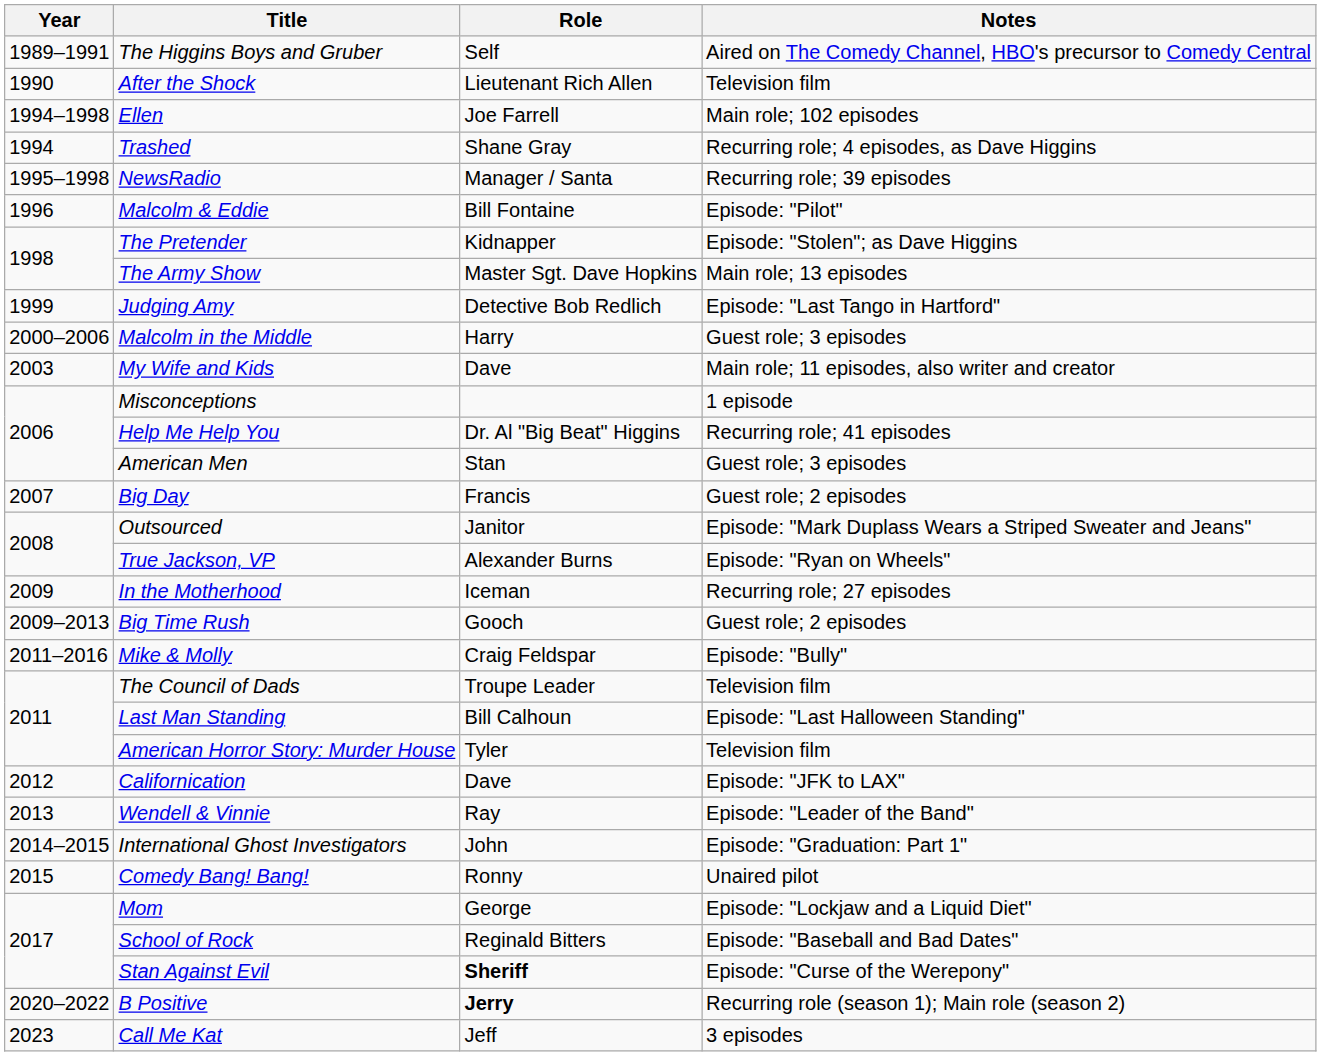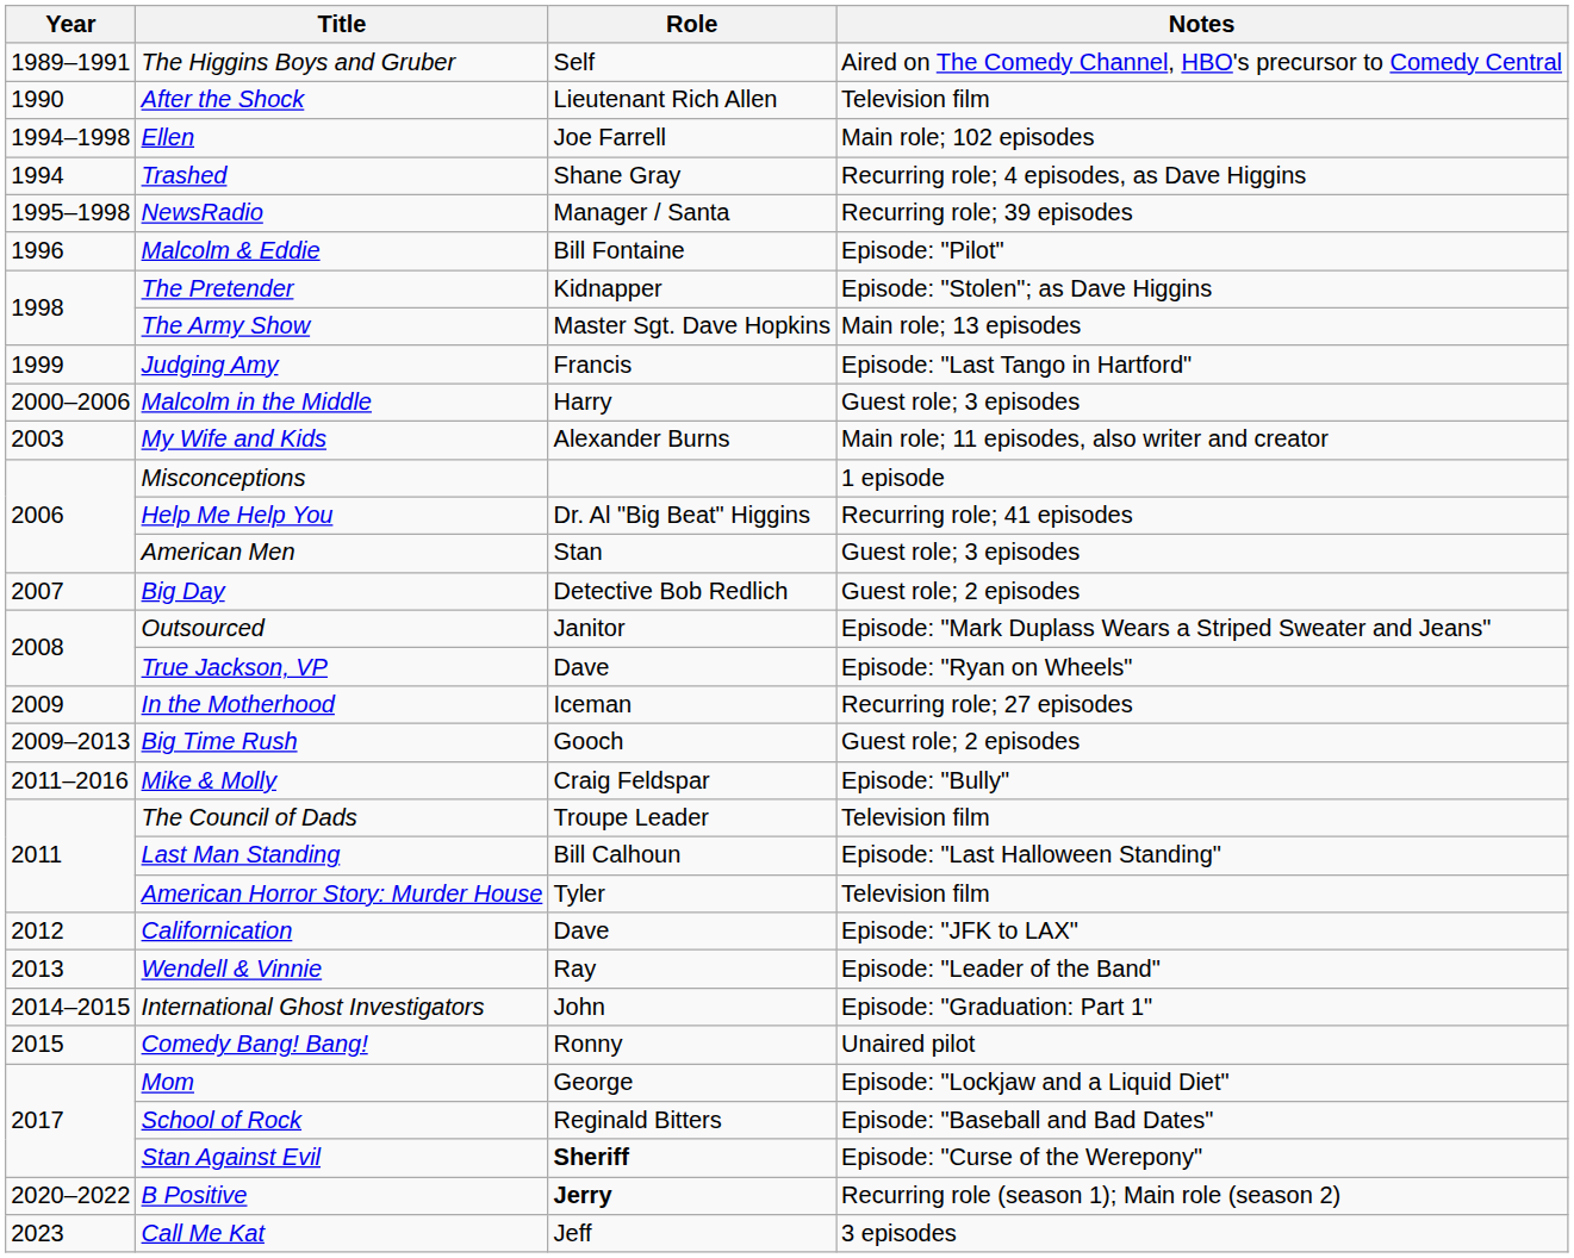 <table class="wikitable">
 <tr>
 <th>Year</th>
 <th>Title</th>
 <th>Role</th>
 <th>Notes</th>
 </tr>
 <tr>
 <td>1989–1991</td>
 <td><em>The Higgins Boys and Gruber</em></td>
 <td>Self</td>
 <td>Aired on <a href='#'>The Comedy Channel</a>, <a href='#'>HBO</a>'s precursor to <a href='#'>Comedy Central</a></td>
 </tr>
 <tr>
 <td>1990</td>
 <td><em><a href='#'>After the Shock</a></em></td>
 <td>Lieutenant Rich Allen</td>
 <td>Television film</td>
 </tr>
 <tr>
 <td>1994–1998</td>
 <td><em><a href='#'>Ellen</a></em></td>
 <td>Joe Farrell</td>
 <td>Main role; 102 episodes</td>
 </tr>
 <tr>
 <td>1994</td>
 <td><em><a href='#'>Trashed</a></em></td>
 <td>Shane Gray</td>
 <td>Recurring role; 4 episodes, as Dave Higgins</td>
 </tr>
 <tr>
 <td>1995–1998</td>
 <td><em><a href='#'>NewsRadio</a></em></td>
 <td>Manager / Santa</td>
 <td>Recurring role; 39 episodes</td>
 </tr>
 <tr>
 <td>1996</td>
 <td><em><a href='#'>Malcolm & Eddie</a></em></td>
 <td>Bill Fontaine</td>
 <td>Episode: "Pilot"</td>
 </tr>
 <tr>
 <td rowspan="2">1998</td>
 <td><em><a href='#'>The Pretender</a></em></td>
 <td>Kidnapper</td>
 <td>Episode: "Stolen"; as Dave Higgins</td>
 </tr>
 <tr>
 <td><em><a href='#'>The Army Show</a></em></td>
 <td>Master Sgt. Dave Hopkins</td>
 <td>Main role; 13 episodes</td>
 </tr>
 <tr>
 <td>1999</td>
 <td><em><a href='#'>Judging Amy</a></em></td>
-<td>Detective Bob Redlich</td>
+<td>Francis</td>
 <td>Episode: "Last Tango in Hartford"</td>
 </tr>
 <tr>
 <td>2000–2006</td>
 <td><em><a href='#'>Malcolm in the Middle</a></em></td>
 <td>Harry</td>
 <td>Guest role; 3 episodes</td>
 </tr>
 <tr>
 <td>2003</td>
 <td><em><a href='#'>My Wife and Kids</a></em></td>
-<td>Dave</td>
+<td>Alexander Burns</td>
 <td>Main role; 11 episodes, also writer and creator</td>
 </tr>
 <tr>
 <td rowspan="3">2006</td>
 <td><em>Misconceptions</em></td>
 <td></td>
 <td>1 episode</td>
 </tr>
 <tr>
 <td><em><a href='#'>Help Me Help You</a></em></td>
 <td>Dr. Al "Big Beat" Higgins</td>
 <td>Recurring role; 41 episodes</td>
 </tr>
 <tr>
 <td><em>American Men</em></td>
 <td>Stan</td>
 <td>Guest role; 3 episodes</td>
 </tr>
 <tr>
 <td>2007</td>
 <td><em><a href='#'>Big Day</a></em></td>
-<td>Francis</td>
+<td>Detective Bob Redlich</td>
 <td>Guest role; 2 episodes</td>
 </tr>
 <tr>
 <td rowspan="2">2008</td>
 <td><em>Outsourced</em></td>
 <td>Janitor</td>
 <td>Episode: "Mark Duplass Wears a Striped Sweater and Jeans"</td>
 </tr>
 <tr>
 <td><em><a href='#'>True Jackson, VP</a></em></td>
-<td>Alexander Burns</td>
+<td>Dave</td>
 <td>Episode: "Ryan on Wheels"</td>
 </tr>
 <tr>
 <td>2009</td>
 <td><em><a href='#'>In the Motherhood</a></em></td>
 <td>Iceman</td>
 <td>Recurring role; 27 episodes</td>
 </tr>
 <tr>
 <td>2009–2013</td>
 <td><em><a href='#'>Big Time Rush</a></em></td>
 <td>Gooch</td>
 <td>Guest role; 2 episodes</td>
 </tr>
 <tr>
 <td>2011–2016</td>
 <td><em><a href='#'>Mike & Molly</a></em></td>
 <td>Craig Feldspar</td>
 <td>Episode: "Bully"</td>
 </tr>
 <tr>
 <td rowspan="3">2011</td>
 <td><em>The Council of Dads</em></td>
 <td>Troupe Leader</td>
 <td>Television film</td>
 </tr>
 <tr>
 <td><em><a href='#'>Last Man Standing</a></em></td>
 <td>Bill Calhoun</td>
 <td>Episode: "Last Halloween Standing"</td>
 </tr>
 <tr>
 <td><em><a href='#'>American Horror Story: Murder House</a></em></td>
 <td>Tyler</td>
 <td>Television film</td>
 </tr>
 <tr>
 <td>2012</td>
 <td><em><a href='#'>Californication</a></em></td>
 <td>Dave</td>
 <td>Episode: "JFK to LAX"</td>
 </tr>
 <tr>
 <td>2013</td>
 <td><em><a href='#'>Wendell & Vinnie</a></em></td>
 <td>Ray</td>
 <td>Episode: "Leader of the Band"</td>
 </tr>
 <tr>
 <td>2014–2015</td>
 <td><em>International Ghost Investigators</em></td>
 <td>John</td>
 <td>Episode: "Graduation: Part 1"</td>
 </tr>
 <tr>
 <td>2015</td>
 <td><em><a href='#'>Comedy Bang! Bang!</a></em></td>
 <td>Ronny</td>
 <td>Unaired pilot</td>
 </tr>
 <tr>
 <td rowspan="3">2017</td>
 <td><em><a href='#'>Mom</a></em></td>
 <td>George</td>
 <td>Episode: "Lockjaw and a Liquid Diet"</td>
 </tr>
 <tr>
 <td><em><a href='#'>School of Rock</a></em></td>
 <td>Reginald Bitters</td>
 <td>Episode: "Baseball and Bad Dates"</td>
 </tr>
 <tr>
 <td><em><a href='#'>Stan Against Evil</a></em></td>
 <td><strong>Sheriff</strong></td>
 <td>Episode: "Curse of the Werepony"</td>
 </tr>
 <tr>
 <td>2020–2022</td>
 <td><em><a href='#'>B Positive</a></em></td>
 <td><strong>Jerry</strong></td>
 <td>Recurring role (season 1); Main role (season 2)</td>
 </tr>
 <tr>
 <td>2023</td>
 <td><em><a href='#'>Call Me Kat</a></em></td>
 <td>Jeff</td>
 <td>3 episodes</td>
 </tr>
 </table>
